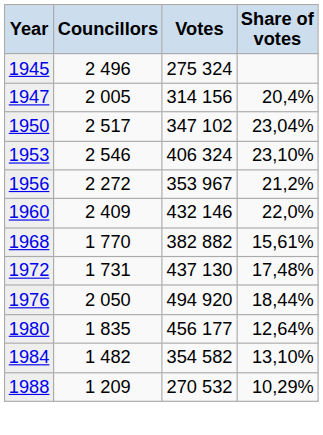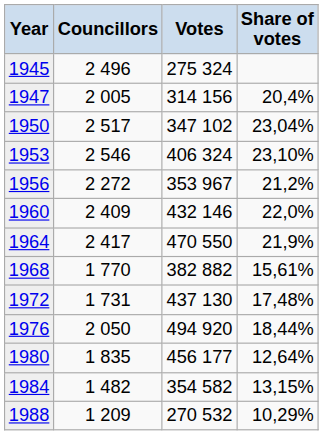 <table class="wikitable">
 <tr>
 <th align="center" style=background:#CCDDEE>Year</th>
 <th align="center" style=background:#CCDDEE>Councillors</th>
 <th align="center" style=background:#CCDDEE>Votes</th>
 <th align="center" style=background:#CCDDEE>Share of<br>votes</th>
 </tr>
 <tr>
 <td align="center" style="background:#efefef;"><a href='#'>1945</a></td>
 <td align="center">2 496</td>
 <td align="right">275 324</td>
 <td align="right"></td>
 </tr>
 <tr>
 <td align="center" style="background:#efefef;"><a href='#'>1947</a></td>
 <td align="center">2 005</td>
 <td align="right">314 156</td>
 <td align="right">20,4%</td>
 </tr>
 <tr>
 <td align="center" style="background:#efefef;"><a href='#'>1950</a></td>
 <td align="center">2 517</td>
 <td align="right">347 102</td>
 <td align="right">23,04%</td>
 </tr>
 <tr>
 <td align="center" style="background:#efefef;"><a href='#'>1953</a></td>
 <td align="center">2 546 </td>
 <td align="right">406 324</td>
 <td align="right">23,10%</td>
 </tr>
 <tr>
 <td align="center" style="background:#efefef;"><a href='#'>1956</a></td>
 <td align="center">2 272</td>
 <td align="right">353 967</td>
 <td align="right">21,2%</td>
 </tr>
 <tr>
 <td align="center" style="background:#efefef;"><a href='#'>1960</a></td>
 <td align="center">2 409</td>
 <td align="right">432 146</td>
 <td align="right">22,0%</td>
 </tr>
 <tr>
+<td align="center" style="background:#efefef;"><a href='#'>1964</a></td>
+<td align="center">2 417</td>
+<td align="right">470 550</td>
+<td align="right">21,9%</td>
+</tr>
+<tr>
 <td align="center" style="background:#efefef;"><a href='#'>1968</a></td>
 <td align="center">1 770</td>
 <td align="right">382 882</td>
 <td align="right">15,61%</td>
 </tr>
 <tr>
 <td align="center" style="background:#efefef;"><a href='#'>1972</a></td>
 <td align="center">1 731</td>
 <td align="right">437 130</td>
 <td align="right">17,48%</td>
 </tr>
 <tr>
 <td align="center" style="background:#efefef;"><a href='#'>1976</a></td>
 <td align="center">2 050</td>
 <td align="right">494 920</td>
 <td align="right">18,44%</td>
 </tr>
 <tr>
 <td align="center" style="background:#efefef;"><a href='#'>1980</a></td>
 <td align="center">1 835</td>
 <td align="right">456 177</td>
 <td align="right">12,64%</td>
 </tr>
 <tr>
 <td align="center" style="background:#efefef;"><a href='#'>1984</a></td>
 <td align="center">1 482</td>
 <td align="right">354 582</td>
-<td align="right">13,10%</td>
+<td align="right">13,15%</td>
 </tr>
 <tr>
 <td align="center" style="background:#efefef;"><a href='#'>1988</a></td>
 <td align="center">1 209</td>
 <td align="right">270 532</td>
 <td align="right">10,29%</td>
 </tr>
 </table>
